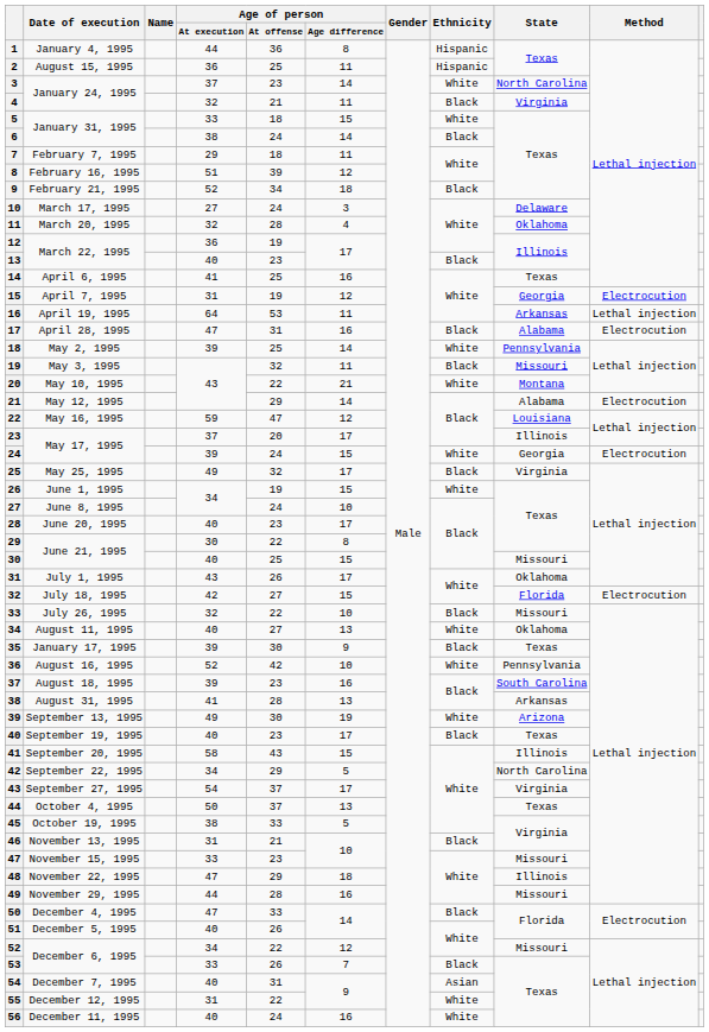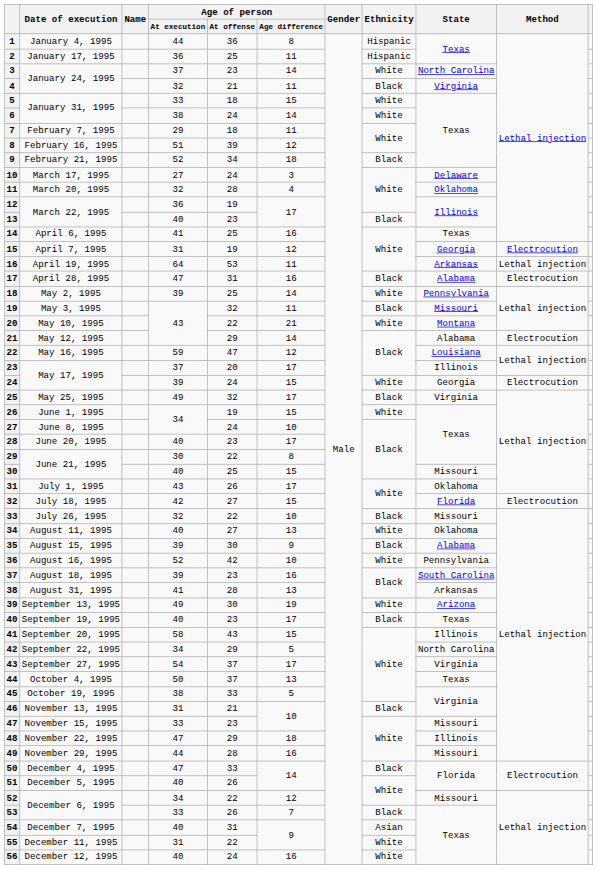 <table class="wikitable sortable" style="text-align:center;">
 <tr>
 <th scope="col" rowspan="2"></th>
 <th scope="col" rowspan="2" data-sort-type="date">Date of execution</th>
 <th scope="col" rowspan="2">Name</th>
 <th scope="col" colspan="3">Age of person</th>
 <th scope="col" rowspan="2">Gender</th>
 <th scope="col" rowspan="2">Ethnicity</th>
 <th scope="col" rowspan="2">State</th>
 <th scope="col" rowspan="2">Method</th>
 <th scope="col" rowspan="2"></th>
 </tr>
 <tr>
 <th scope="col"><small>At execution</small></th>
 <th scope="col"><small>At offense</small></th>
 <th scope="col"><small>Age difference</small></th>
 </tr>
 <tr>
 <th scope="row">1</th>
 <td>January 4, 1995</td>
 <td></td>
 <td>44 </td>
 <td>36 </td>
 <td>8</td>
 <td rowspan="56">Male</td>
 <td>Hispanic</td>
 <td rowspan="2"><a href='#'>Texas</a></td>
 <td rowspan="14"><a href='#'>Lethal injection</a></td>
 <td></td>
 </tr>
 <tr>
 <th scope="row">2</th>
-<td>August 15, 1995</td>
+<td>January 17, 1995</td>
 <td></td>
 <td>36 </td>
 <td>25 </td>
 <td>11</td>
 <td>Hispanic</td>
 <td></td>
 </tr>
 <tr>
 <th scope="row">3</th>
 <td rowspan="2">January 24, 1995</td>
 <td></td>
 <td>37 </td>
 <td>23 </td>
 <td>14</td>
 <td>White</td>
 <td><a href='#'>North Carolina</a></td>
 <td></td>
 </tr>
 <tr>
 <th scope="row">4</th>
 <td></td>
 <td>32 </td>
 <td>21 </td>
 <td>11</td>
 <td>Black</td>
 <td><a href='#'>Virginia</a></td>
 <td></td>
 </tr>
 <tr>
 <th scope="row">5</th>
 <td rowspan="2">January 31, 1995</td>
 <td></td>
 <td>33 </td>
 <td>18 </td>
 <td>15</td>
 <td>White</td>
 <td rowspan="5">Texas</td>
 <td></td>
 </tr>
 <tr>
 <th scope="row">6</th>
 <td></td>
 <td>38 </td>
 <td>24 </td>
 <td>14</td>
-<td>Black</td>
+<td>White</td>
 <td></td>
 </tr>
 <tr>
 <th scope="row">7</th>
 <td>February 7, 1995</td>
 <td></td>
 <td>29 </td>
 <td>18 </td>
 <td>11</td>
 <td rowspan="2">White</td>
 <td></td>
 </tr>
 <tr>
 <th scope="row">8</th>
 <td>February 16, 1995</td>
 <td></td>
 <td>51 </td>
 <td>39 </td>
 <td>12</td>
 <td></td>
 </tr>
 <tr>
 <th scope="row">9</th>
 <td>February 21, 1995</td>
 <td></td>
 <td>52 </td>
 <td>34 </td>
 <td>18</td>
 <td>Black</td>
 <td></td>
 </tr>
 <tr>
 <th scope="row">10</th>
 <td>March 17, 1995</td>
 <td></td>
 <td>27 </td>
 <td>24 </td>
 <td>3</td>
 <td rowspan="3">White</td>
 <td><a href='#'>Delaware</a></td>
 <td></td>
 </tr>
 <tr>
 <th scope="row">11</th>
 <td>March 20, 1995</td>
 <td></td>
 <td>32 </td>
 <td>28 </td>
 <td>4</td>
 <td><a href='#'>Oklahoma</a></td>
 <td></td>
 </tr>
 <tr>
 <th scope="row">12</th>
 <td rowspan="2">March 22, 1995</td>
 <td></td>
 <td>36 </td>
 <td>19 </td>
 <td rowspan="2">17</td>
 <td rowspan="2"><a href='#'>Illinois</a></td>
 <td></td>
 </tr>
 <tr>
 <th scope="row">13</th>
 <td></td>
 <td>40 </td>
 <td>23 </td>
 <td>Black</td>
 <td></td>
 </tr>
 <tr>
 <th scope="row">14</th>
 <td>April 6, 1995</td>
 <td></td>
 <td>41 </td>
 <td>25 </td>
 <td>16</td>
 <td rowspan="3">White</td>
 <td>Texas</td>
 <td></td>
 </tr>
 <tr>
 <th scope="row">15</th>
 <td>April 7, 1995</td>
 <td></td>
 <td>31 </td>
 <td>19 </td>
 <td>12</td>
 <td><a href='#'>Georgia</a></td>
 <td><a href='#'>Electrocution</a></td>
 <td></td>
 </tr>
 <tr>
 <th scope="row">16</th>
 <td>April 19, 1995</td>
 <td></td>
 <td>64 </td>
 <td>53 </td>
 <td>11</td>
 <td><a href='#'>Arkansas</a></td>
 <td>Lethal injection</td>
 <td></td>
 </tr>
 <tr>
 <th scope="row">17</th>
 <td>April 28, 1995</td>
 <td></td>
 <td>47 </td>
 <td>31 </td>
 <td>16</td>
 <td>Black</td>
 <td><a href='#'>Alabama</a></td>
 <td>Electrocution</td>
 <td></td>
 </tr>
 <tr>
 <th scope="row">18</th>
 <td>May 2, 1995</td>
 <td></td>
 <td>39 </td>
 <td>25 </td>
 <td>14</td>
 <td>White</td>
 <td><a href='#'>Pennsylvania</a></td>
 <td rowspan="3">Lethal injection</td>
 <td></td>
 </tr>
 <tr>
 <th scope="row">19</th>
 <td>May 3, 1995</td>
 <td></td>
 <td rowspan="3">43 </td>
 <td>32 </td>
 <td>11</td>
 <td>Black</td>
 <td><a href='#'>Missouri</a></td>
 <td></td>
 </tr>
 <tr>
 <th scope="row">20</th>
 <td>May 10, 1995</td>
 <td> </td>
 <td>22 </td>
 <td>21</td>
 <td>White</td>
 <td><a href='#'>Montana</a></td>
 <td></td>
 </tr>
 <tr>
 <th scope="row">21</th>
 <td>May 12, 1995</td>
 <td></td>
 <td>29 </td>
 <td>14</td>
 <td rowspan="3">Black</td>
 <td>Alabama</td>
 <td>Electrocution</td>
 <td></td>
 </tr>
 <tr>
 <th scope="row">22</th>
 <td>May 16, 1995</td>
 <td></td>
 <td>59 </td>
 <td>47 </td>
 <td>12</td>
 <td><a href='#'>Louisiana</a></td>
 <td rowspan="2">Lethal injection</td>
 <td></td>
 </tr>
 <tr>
 <th scope="row">23</th>
 <td rowspan="2">May 17, 1995</td>
 <td></td>
 <td>37 </td>
 <td>20 </td>
 <td>17</td>
 <td>Illinois</td>
 <td></td>
 </tr>
 <tr>
 <th scope="row">24</th>
 <td></td>
 <td>39 </td>
 <td>24 </td>
 <td>15</td>
 <td>White</td>
 <td>Georgia</td>
 <td>Electrocution</td>
 <td></td>
 </tr>
 <tr>
 <th scope="row">25</th>
 <td>May 25, 1995</td>
 <td></td>
 <td>49 </td>
 <td>32 </td>
 <td>17</td>
 <td>Black</td>
 <td>Virginia</td>
 <td rowspan="7">Lethal injection</td>
 <td></td>
 </tr>
 <tr>
 <th scope="row">26</th>
 <td>June 1, 1995</td>
 <td></td>
 <td rowspan="2">34 </td>
 <td>19 </td>
 <td>15</td>
 <td>White</td>
 <td rowspan="4">Texas</td>
 <td></td>
 </tr>
 <tr>
 <th scope="row">27</th>
 <td>June 8, 1995</td>
 <td></td>
 <td>24 </td>
 <td>10</td>
 <td rowspan="4">Black</td>
 <td></td>
 </tr>
 <tr>
 <th scope="row">28</th>
 <td>June 20, 1995</td>
 <td></td>
 <td>40 </td>
 <td>23 </td>
 <td>17</td>
 <td></td>
 </tr>
 <tr>
 <th scope="row">29</th>
 <td rowspan="2">June 21, 1995</td>
 <td></td>
 <td>30 </td>
 <td>22 </td>
 <td>8</td>
 <td></td>
 </tr>
 <tr>
 <th scope="row">30</th>
 <td></td>
 <td>40 </td>
 <td>25 </td>
 <td>15</td>
 <td>Missouri</td>
 <td></td>
 </tr>
 <tr>
 <th scope="row">31</th>
 <td>July 1, 1995</td>
 <td></td>
 <td>43 </td>
 <td>26 </td>
 <td>17</td>
 <td rowspan="2">White</td>
 <td>Oklahoma</td>
 <td></td>
 </tr>
 <tr>
 <th scope="row">32</th>
 <td>July 18, 1995</td>
 <td></td>
 <td>42 </td>
 <td>27 </td>
 <td>15</td>
 <td><a href='#'>Florida</a></td>
 <td>Electrocution</td>
 <td></td>
 </tr>
 <tr>
 <th scope="row">33</th>
 <td>July 26, 1995</td>
 <td></td>
 <td>32 </td>
 <td>22 </td>
 <td>10</td>
 <td>Black</td>
 <td>Missouri</td>
 <td rowspan="17">Lethal injection</td>
 <td></td>
 </tr>
 <tr>
 <th scope="row">34</th>
 <td>August 11, 1995</td>
 <td></td>
 <td>40 </td>
 <td>27 </td>
 <td>13</td>
 <td>White</td>
 <td>Oklahoma</td>
 <td></td>
 </tr>
 <tr>
 <th scope="row">35</th>
-<td>January 17, 1995</td>
+<td>August 15, 1995</td>
 <td></td>
 <td>39 </td>
 <td>30 </td>
 <td>9</td>
 <td>Black</td>
-<td>Texas</td>
+<td><a href='#'>Alabama</a></td>
 <td></td>
 </tr>
 <tr>
 <th scope="row">36</th>
 <td>August 16, 1995</td>
 <td></td>
 <td>52 </td>
 <td>42 </td>
 <td>10</td>
 <td>White</td>
 <td>Pennsylvania</td>
 <td></td>
 </tr>
 <tr>
 <th scope="row">37</th>
 <td>August 18, 1995</td>
 <td></td>
 <td>39 </td>
 <td>23 </td>
 <td>16</td>
 <td rowspan="2">Black</td>
 <td><a href='#'>South Carolina</a></td>
 <td></td>
 </tr>
 <tr>
 <th scope="row">38</th>
 <td>August 31, 1995</td>
 <td></td>
 <td>41 </td>
 <td>28 </td>
 <td>13</td>
 <td>Arkansas</td>
 <td></td>
 </tr>
 <tr>
 <th scope="row">39</th>
 <td>September 13, 1995</td>
 <td></td>
 <td>49 </td>
 <td>30 </td>
 <td>19</td>
 <td>White</td>
 <td><a href='#'>Arizona</a></td>
 <td></td>
 </tr>
 <tr>
 <th scope="row">40</th>
 <td>September 19, 1995</td>
 <td></td>
 <td>40 </td>
 <td>23 </td>
 <td>17</td>
 <td>Black</td>
 <td>Texas</td>
 <td></td>
 </tr>
 <tr>
 <th scope="row">41</th>
 <td>September 20, 1995</td>
 <td></td>
 <td>58 </td>
 <td>43 </td>
 <td>15</td>
 <td rowspan="5">White</td>
 <td>Illinois</td>
 <td></td>
 </tr>
 <tr>
 <th scope="row">42</th>
 <td>September 22, 1995</td>
 <td></td>
 <td>34 </td>
 <td>29 </td>
 <td>5</td>
 <td>North Carolina</td>
 <td></td>
 </tr>
 <tr>
 <th scope="row">43</th>
 <td>September 27, 1995</td>
 <td></td>
 <td>54 </td>
 <td>37 </td>
 <td>17</td>
 <td>Virginia</td>
 <td></td>
 </tr>
 <tr>
 <th scope="row">44</th>
 <td>October 4, 1995</td>
 <td></td>
 <td>50 </td>
 <td>37 </td>
 <td>13</td>
 <td>Texas</td>
 <td></td>
 </tr>
 <tr>
 <th scope="row">45</th>
 <td>October 19, 1995</td>
 <td></td>
 <td>38 </td>
 <td>33 </td>
 <td>5</td>
 <td rowspan="2">Virginia</td>
 <td></td>
 </tr>
 <tr>
 <th scope="row">46</th>
 <td>November 13, 1995</td>
 <td></td>
 <td>31 </td>
 <td>21 </td>
 <td rowspan="2">10</td>
 <td>Black</td>
 <td></td>
 </tr>
 <tr>
 <th scope="row">47</th>
 <td>November 15, 1995</td>
 <td></td>
 <td>33 </td>
 <td>23 </td>
 <td rowspan="3">White</td>
 <td>Missouri</td>
 <td></td>
 </tr>
 <tr>
 <th scope="row">48</th>
 <td>November 22, 1995</td>
 <td></td>
 <td>47 </td>
 <td>29 </td>
 <td>18</td>
 <td>Illinois</td>
 <td></td>
 </tr>
 <tr>
 <th scope="row">49</th>
 <td>November 29, 1995</td>
 <td></td>
 <td>44 </td>
 <td>28 </td>
 <td>16</td>
 <td>Missouri</td>
 <td></td>
 </tr>
 <tr>
 <th scope="row">50</th>
 <td>December 4, 1995</td>
 <td></td>
 <td>47 </td>
 <td>33 </td>
 <td rowspan="2">14</td>
 <td>Black</td>
 <td rowspan="2">Florida</td>
 <td rowspan="2">Electrocution</td>
 <td></td>
 </tr>
 <tr>
 <th scope="row">51</th>
 <td>December 5, 1995</td>
 <td></td>
 <td>40 </td>
 <td>26 </td>
 <td rowspan="2">White</td>
 <td></td>
 </tr>
 <tr>
 <th scope="row">52</th>
 <td rowspan="2">December 6, 1995</td>
 <td></td>
 <td>34 </td>
 <td>22 </td>
 <td>12</td>
 <td>Missouri</td>
 <td rowspan="5">Lethal injection</td>
 <td></td>
 </tr>
 <tr>
 <th scope="row">53</th>
 <td></td>
 <td>33 </td>
 <td>26 </td>
 <td>7</td>
 <td>Black</td>
 <td rowspan="4">Texas</td>
 <td></td>
 </tr>
 <tr>
 <th scope="row">54</th>
 <td>December 7, 1995</td>
 <td></td>
 <td>40 </td>
 <td>31 </td>
 <td rowspan="2">9</td>
 <td>Asian</td>
 <td></td>
 </tr>
 <tr>
 <th scope="row">55</th>
-<td>December 12, 1995</td>
+<td>December 11, 1995</td>
 <td></td>
 <td>31 </td>
 <td>22 </td>
 <td>White</td>
 <td></td>
 </tr>
 <tr>
 <th scope="row">56</th>
-<td>December 11, 1995</td>
+<td>December 12, 1995</td>
 <td></td>
 <td>40 </td>
 <td>24 </td>
 <td>16</td>
 <td>White</td>
 <td></td>
 </tr>
 </table>
